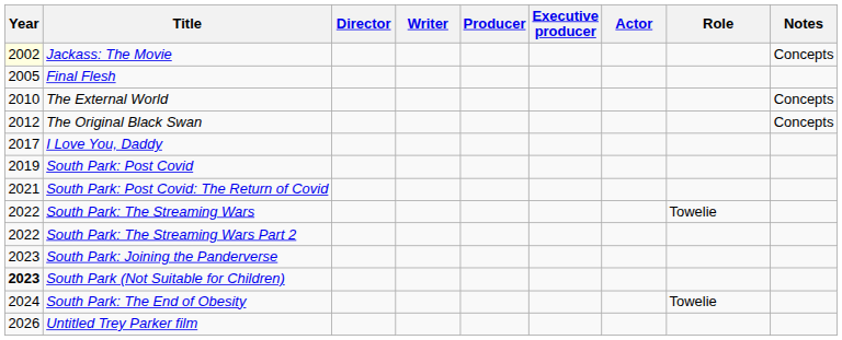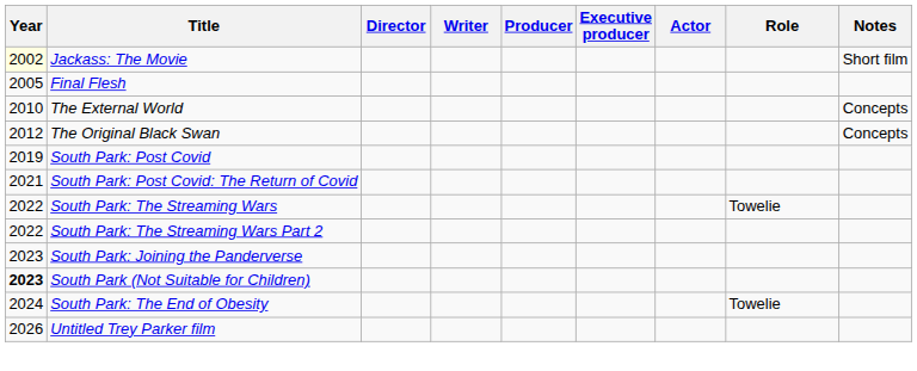 <table class="wikitable sortable">
 <tr>
 <th width="33">Year</th>
 <th>Title</th>
 <th width=65><a href='#'>Director</a></th>
 <th width=65><a href='#'>Writer</a></th>
 <th width=65><a href='#'>Producer</a></th>
 <th width=65><a href='#'>Executive producer</a></th>
 <th width=65><a href='#'>Actor</a></th>
 <th width=110>Role</th>
 <th>Notes</th>
 </tr>
 <tr>
 <td style="background: lightyellow;">2002</td>
 <td><em><a href='#'>Jackass: The Movie</a></em></td>
 <td></td>
 <td></td>
 <td></td>
 <td></td>
 <td></td>
 <td></td>
-<td>Concepts</td>
+<td>Short film</td>
 </tr>
 <tr>
 <td>2005</td>
 <td><em><a href='#'>Final Flesh</a></em></td>
 <td></td>
 <td></td>
 <td></td>
 <td></td>
 <td></td>
 <td></td>
 <td></td>
 </tr>
 <tr>
 <td>2010</td>
 <td><em>The External World</em></td>
 <td></td>
 <td></td>
 <td></td>
 <td></td>
 <td></td>
 <td></td>
 <td>Concepts</td>
 </tr>
 <tr>
 <td>2012</td>
 <td><em>The Original Black Swan</em></td>
 <td></td>
 <td></td>
 <td></td>
 <td></td>
 <td></td>
 <td></td>
 <td>Concepts</td>
-</tr>
-<tr>
-<td>2017</td>
-<td><em><a href='#'>I Love You, Daddy</a></em></td>
-<td></td>
-<td></td>
-<td></td>
-<td></td>
-<td></td>
-<td></td>
-<td></td>
 </tr>
 <tr>
 <td>2019</td>
 <td><em><a href='#'>South Park: Post Covid</a></em></td>
 <td></td>
 <td></td>
 <td></td>
 <td></td>
 <td></td>
 <td></td>
 <td></td>
 </tr>
 <tr>
 <td>2021</td>
 <td><em><a href='#'>South Park: Post Covid: The Return of Covid</a></em></td>
 <td></td>
 <td></td>
 <td></td>
 <td></td>
 <td></td>
 <td></td>
 <td></td>
 </tr>
 <tr>
 <td>2022</td>
 <td><em><a href='#'>South Park: The Streaming Wars</a></em></td>
 <td></td>
 <td></td>
 <td></td>
 <td></td>
 <td></td>
 <td>Towelie</td>
 <td></td>
 </tr>
 <tr>
 <td>2022</td>
 <td><em><a href='#'>South Park: The Streaming Wars Part 2</a></em></td>
 <td></td>
 <td></td>
 <td></td>
 <td></td>
 <td></td>
 <td></td>
 <td></td>
 </tr>
 <tr>
 <td>2023</td>
 <td><em><a href='#'>South Park: Joining the Panderverse</a></em></td>
 <td></td>
 <td></td>
 <td></td>
 <td></td>
 <td></td>
 <td></td>
 <td></td>
 </tr>
 <tr>
 <td><strong>2023</strong></td>
 <td><em><a href='#'>South Park (Not Suitable for Children)</a></em></td>
 <td></td>
 <td></td>
 <td></td>
 <td></td>
 <td></td>
 <td></td>
 <td></td>
 </tr>
 <tr>
 <td>2024</td>
 <td><em><a href='#'>South Park: The End of Obesity</a></em></td>
 <td></td>
 <td></td>
 <td></td>
 <td></td>
 <td></td>
 <td>Towelie</td>
 <td></td>
 </tr>
 <tr>
 <td>2026</td>
 <td><em><a href='#'>Untitled Trey Parker film</a></em></td>
 <td></td>
 <td></td>
 <td></td>
 <td></td>
 <td></td>
 <td></td>
 <td></td>
 </tr>
 </table>
